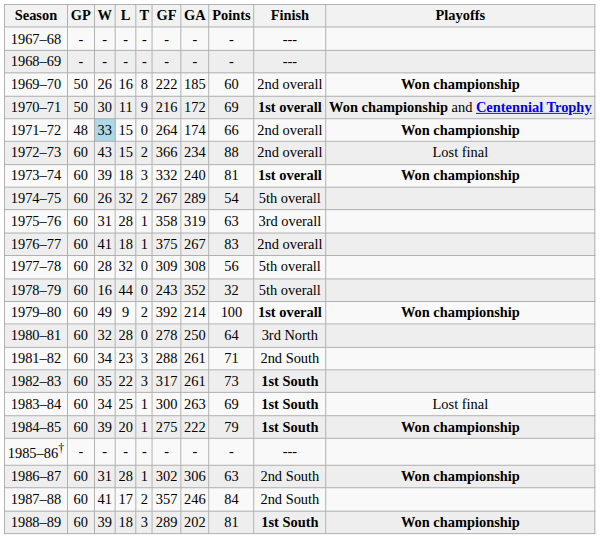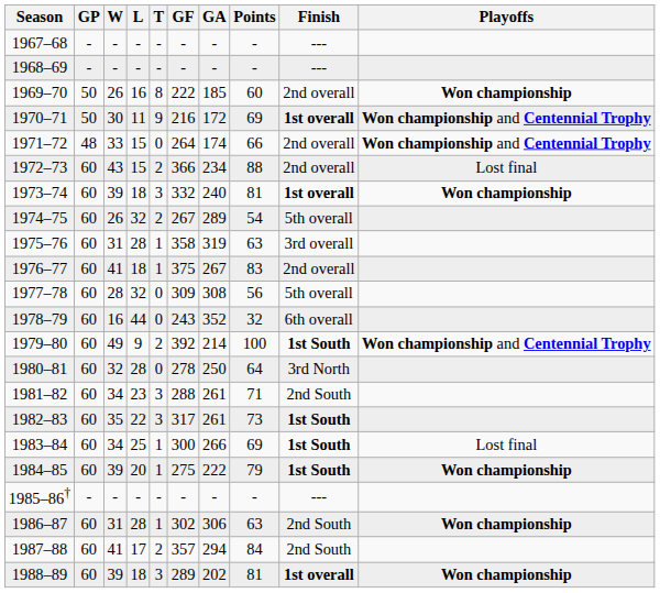 <table class="wikitable" style="text-align:center">
 <tr>
 <th>Season</th>
 <th>GP</th>
 <th>W</th>
 <th>L</th>
 <th>T</th>
 <th>GF</th>
 <th>GA</th>
 <th>Points</th>
 <th>Finish</th>
 <th>Playoffs</th>
 </tr>
 <tr>
 <td>1967–68</td>
 <td>-</td>
 <td>-</td>
 <td>-</td>
 <td>-</td>
 <td>-</td>
 <td>-</td>
 <td>-</td>
 <td>---</td>
 <td></td>
 </tr>
 <tr bgcolor="#eeeeee">
 <td>1968–69</td>
 <td>-</td>
 <td>-</td>
 <td>-</td>
 <td>-</td>
 <td>-</td>
 <td>-</td>
 <td>-</td>
 <td>---</td>
 <td></td>
 </tr>
 <tr>
 <td>1969–70</td>
 <td>50</td>
 <td>26</td>
 <td>16</td>
 <td>8</td>
 <td>222</td>
 <td>185</td>
 <td>60</td>
 <td>2nd overall</td>
 <td><strong>Won championship</strong></td>
 </tr>
 <tr bgcolor="#eeeeee">
 <td>1970–71</td>
 <td>50</td>
 <td>30</td>
 <td>11</td>
 <td>9</td>
 <td>216</td>
 <td>172</td>
 <td>69</td>
 <td><strong>1st overall</strong></td>
 <td><strong>Won championship</strong> and <strong><a href='#'>Centennial Trophy</a></strong></td>
 </tr>
 <tr>
 <td>1971–72</td>
 <td>48</td>
-<td style="background: lightblue;">33</td>
+<td>33</td>
 <td>15</td>
 <td>0</td>
 <td>264</td>
 <td>174</td>
 <td>66</td>
 <td>2nd overall</td>
-<td><strong>Won championship</strong></td>
+<td><strong>Won championship</strong> and <strong><a href='#'>Centennial Trophy</a></strong></td>
 </tr>
 <tr bgcolor="#eeeeee">
 <td>1972–73</td>
 <td>60</td>
 <td>43</td>
 <td>15</td>
 <td>2</td>
 <td>366</td>
 <td>234</td>
 <td>88</td>
 <td>2nd overall</td>
 <td>Lost final</td>
 </tr>
 <tr>
 <td>1973–74</td>
 <td>60</td>
 <td>39</td>
 <td>18</td>
 <td>3</td>
 <td>332</td>
 <td>240</td>
 <td>81</td>
 <td><strong>1st overall</strong></td>
 <td><strong>Won championship</strong></td>
 </tr>
 <tr bgcolor="#eeeeee">
 <td>1974–75</td>
 <td>60</td>
 <td>26</td>
 <td>32</td>
 <td>2</td>
 <td>267</td>
 <td>289</td>
 <td>54</td>
 <td>5th overall</td>
 <td></td>
 </tr>
 <tr>
 <td>1975–76</td>
 <td>60</td>
 <td>31</td>
 <td>28</td>
 <td>1</td>
 <td>358</td>
 <td>319</td>
 <td>63</td>
 <td>3rd overall</td>
 <td></td>
 </tr>
 <tr bgcolor="#eeeeee">
 <td>1976–77</td>
 <td>60</td>
 <td>41</td>
 <td>18</td>
 <td>1</td>
 <td>375</td>
 <td>267</td>
 <td>83</td>
 <td>2nd overall</td>
 <td></td>
 </tr>
 <tr>
 <td>1977–78</td>
 <td>60</td>
 <td>28</td>
 <td>32</td>
 <td>0</td>
 <td>309</td>
 <td>308</td>
 <td>56</td>
 <td>5th overall</td>
 <td></td>
 </tr>
 <tr bgcolor="#eeeeee">
 <td>1978–79</td>
 <td>60</td>
 <td>16</td>
 <td>44</td>
 <td>0</td>
 <td>243</td>
 <td>352</td>
 <td>32</td>
-<td>5th overall</td>
+<td>6th overall</td>
 <td></td>
 </tr>
 <tr>
 <td>1979–80</td>
 <td>60</td>
 <td>49</td>
 <td>9</td>
 <td>2</td>
 <td>392</td>
 <td>214</td>
 <td>100</td>
-<td><strong>1st overall</strong></td>
-<td><strong>Won championship</strong></td>
+<td><strong>1st South</strong></td>
+<td><strong>Won championship</strong> and <strong><a href='#'>Centennial Trophy</a></strong></td>
 </tr>
 <tr bgcolor="#eeeeee">
 <td>1980–81</td>
 <td>60</td>
 <td>32</td>
 <td>28</td>
 <td>0</td>
 <td>278</td>
 <td>250</td>
 <td>64</td>
 <td>3rd North</td>
 <td></td>
 </tr>
 <tr>
 <td>1981–82</td>
 <td>60</td>
 <td>34</td>
 <td>23</td>
 <td>3</td>
 <td>288</td>
 <td>261</td>
 <td>71</td>
 <td>2nd South</td>
 <td></td>
 </tr>
 <tr bgcolor="#eeeeee">
 <td>1982–83</td>
 <td>60</td>
 <td>35</td>
 <td>22</td>
 <td>3</td>
 <td>317</td>
 <td>261</td>
 <td>73</td>
 <td><strong>1st South</strong></td>
 <td></td>
 </tr>
 <tr>
 <td>1983–84</td>
 <td>60</td>
 <td>34</td>
 <td>25</td>
 <td>1</td>
 <td>300</td>
-<td>263</td>
+<td>266</td>
 <td>69</td>
 <td><strong>1st South</strong></td>
 <td>Lost final</td>
 </tr>
 <tr bgcolor="#eeeeee">
 <td>1984–85</td>
 <td>60</td>
 <td>39</td>
 <td>20</td>
 <td>1</td>
 <td>275</td>
 <td>222</td>
 <td>79</td>
 <td><strong>1st South</strong></td>
 <td><strong>Won championship</strong></td>
 </tr>
 <tr>
 <td>1985–86<sup>†</sup></td>
 <td>-</td>
 <td>-</td>
 <td>-</td>
 <td>-</td>
 <td>-</td>
 <td>-</td>
 <td>-</td>
 <td>---</td>
 <td></td>
 </tr>
 <tr bgcolor="#eeeeee">
 <td>1986–87</td>
 <td>60</td>
 <td>31</td>
 <td>28</td>
 <td>1</td>
 <td>302</td>
 <td>306</td>
 <td>63</td>
 <td>2nd South</td>
 <td><strong>Won championship</strong></td>
 </tr>
 <tr>
 <td>1987–88</td>
 <td>60</td>
 <td>41</td>
 <td>17</td>
 <td>2</td>
 <td>357</td>
-<td>246</td>
+<td>294</td>
 <td>84</td>
 <td>2nd South</td>
 <td></td>
 </tr>
 <tr bgcolor="#eeeeee">
 <td>1988–89</td>
 <td>60</td>
 <td>39</td>
 <td>18</td>
 <td>3</td>
 <td>289</td>
 <td>202</td>
 <td>81</td>
-<td><strong>1st South</strong></td>
+<td><strong>1st overall</strong></td>
 <td><strong>Won championship</strong></td>
 </tr>
 </table>
